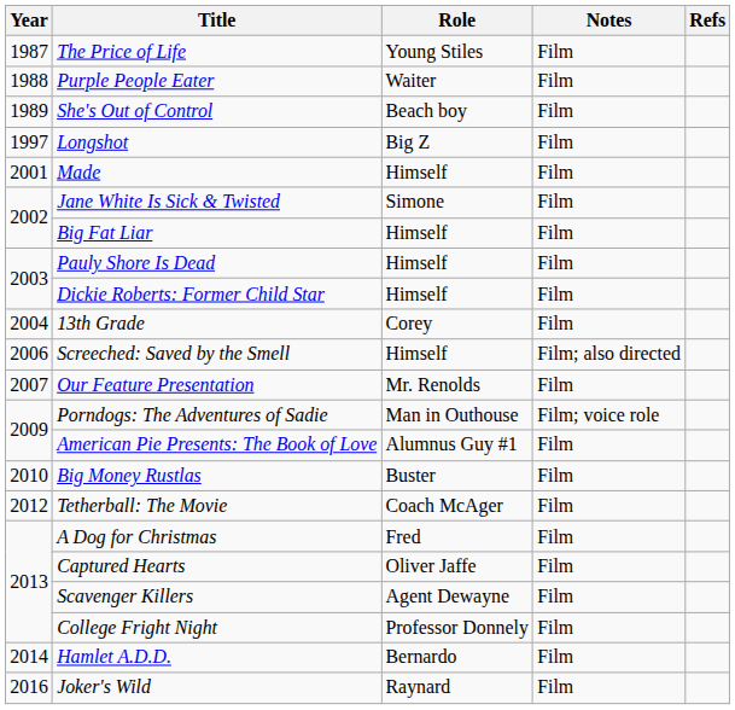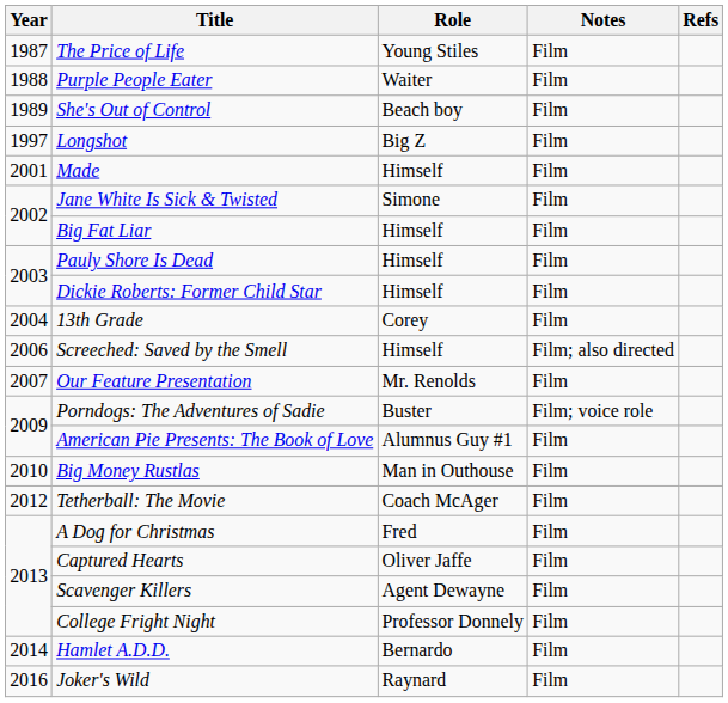 <table class="wikitable">
 <tr>
 <th>Year</th>
 <th>Title</th>
 <th>Role</th>
 <th>Notes</th>
 <th>Refs</th>
 </tr>
 <tr>
 <td>1987</td>
 <td><em><a href='#'>The Price of Life</a></em></td>
 <td>Young Stiles</td>
 <td>Film</td>
 <td></td>
 </tr>
 <tr>
 <td>1988</td>
 <td><em><a href='#'>Purple People Eater</a></em></td>
 <td>Waiter</td>
 <td>Film</td>
 <td></td>
 </tr>
 <tr>
 <td>1989</td>
 <td><em><a href='#'>She's Out of Control</a></em></td>
 <td>Beach boy</td>
 <td>Film</td>
 <td></td>
 </tr>
 <tr>
 <td>1997</td>
 <td><em><a href='#'>Longshot</a></em></td>
 <td>Big Z</td>
 <td>Film</td>
 <td></td>
 </tr>
 <tr>
 <td>2001</td>
 <td><em><a href='#'>Made</a></em></td>
 <td>Himself</td>
 <td>Film</td>
 <td></td>
 </tr>
 <tr>
 <td rowspan="2">2002</td>
 <td><em><a href='#'>Jane White Is Sick & Twisted</a></em></td>
 <td>Simone</td>
 <td>Film</td>
 <td></td>
 </tr>
 <tr>
 <td><em><a href='#'>Big Fat Liar</a></em></td>
 <td>Himself</td>
 <td>Film</td>
 <td></td>
 </tr>
 <tr>
 <td rowspan=2>2003</td>
 <td><em><a href='#'>Pauly Shore Is Dead</a></em></td>
 <td>Himself</td>
 <td>Film</td>
 <td></td>
 </tr>
 <tr>
 <td><em><a href='#'>Dickie Roberts: Former Child Star</a></em></td>
 <td>Himself</td>
 <td>Film</td>
 <td></td>
 </tr>
 <tr>
 <td>2004</td>
 <td><em>13th Grade</em></td>
 <td>Corey</td>
 <td>Film</td>
 <td></td>
 </tr>
 <tr>
 <td>2006</td>
 <td><em>Screeched: Saved by the Smell</em></td>
 <td>Himself</td>
 <td>Film; also directed</td>
 <td></td>
 </tr>
 <tr>
 <td>2007</td>
 <td><em><a href='#'>Our Feature Presentation</a></em></td>
 <td>Mr. Renolds</td>
 <td>Film</td>
 <td></td>
 </tr>
 <tr>
 <td rowspan="2">2009</td>
 <td><em>Porndogs: The Adventures of Sadie</em></td>
-<td>Man in Outhouse</td>
+<td>Buster</td>
 <td>Film; voice role</td>
 <td></td>
 </tr>
 <tr>
 <td><em><a href='#'>American Pie Presents: The Book of Love</a></em></td>
 <td>Alumnus Guy #1</td>
 <td>Film</td>
 <td></td>
 </tr>
 <tr>
 <td>2010</td>
 <td><em><a href='#'>Big Money Rustlas</a></em></td>
-<td>Buster</td>
+<td>Man in Outhouse</td>
 <td>Film</td>
 <td></td>
 </tr>
 <tr>
 <td>2012</td>
 <td><em>Tetherball: The Movie</em></td>
 <td>Coach McAger</td>
 <td>Film</td>
 <td></td>
 </tr>
 <tr>
 <td rowspan="4">2013</td>
 <td><em>A Dog for Christmas</em></td>
 <td>Fred</td>
 <td>Film</td>
 <td></td>
 </tr>
 <tr>
 <td><em>Captured Hearts</em></td>
 <td>Oliver Jaffe</td>
 <td>Film</td>
 <td></td>
 </tr>
 <tr>
 <td><em>Scavenger Killers</em></td>
 <td>Agent Dewayne</td>
 <td>Film</td>
 <td></td>
 </tr>
 <tr>
 <td><em>College Fright Night</em></td>
 <td>Professor Donnely</td>
 <td>Film</td>
 <td></td>
 </tr>
 <tr>
 <td>2014</td>
 <td><em><a href='#'>Hamlet A.D.D.</a></em></td>
 <td>Bernardo</td>
 <td>Film</td>
 <td></td>
 </tr>
 <tr>
 <td>2016</td>
 <td><em>Joker's Wild</em></td>
 <td>Raynard</td>
 <td>Film</td>
 <td></td>
 </tr>
 </table>
